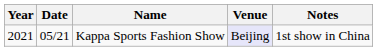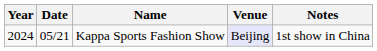 <table class="wikitable">
 <tr>
 <th>Year</th>
 <th>Date</th>
 <th>Name</th>
 <th>Venue</th>
 <th>Notes</th>
 </tr>
 <tr>
-<td>2021</td>
+<td>2024</td>
 <td>05/21</td>
 <td>Kappa Sports Fashion Show</td>
 <td style="background: lavender;">Beijing</td>
 <td>1st show in China</td>
 </tr>
 </table>
